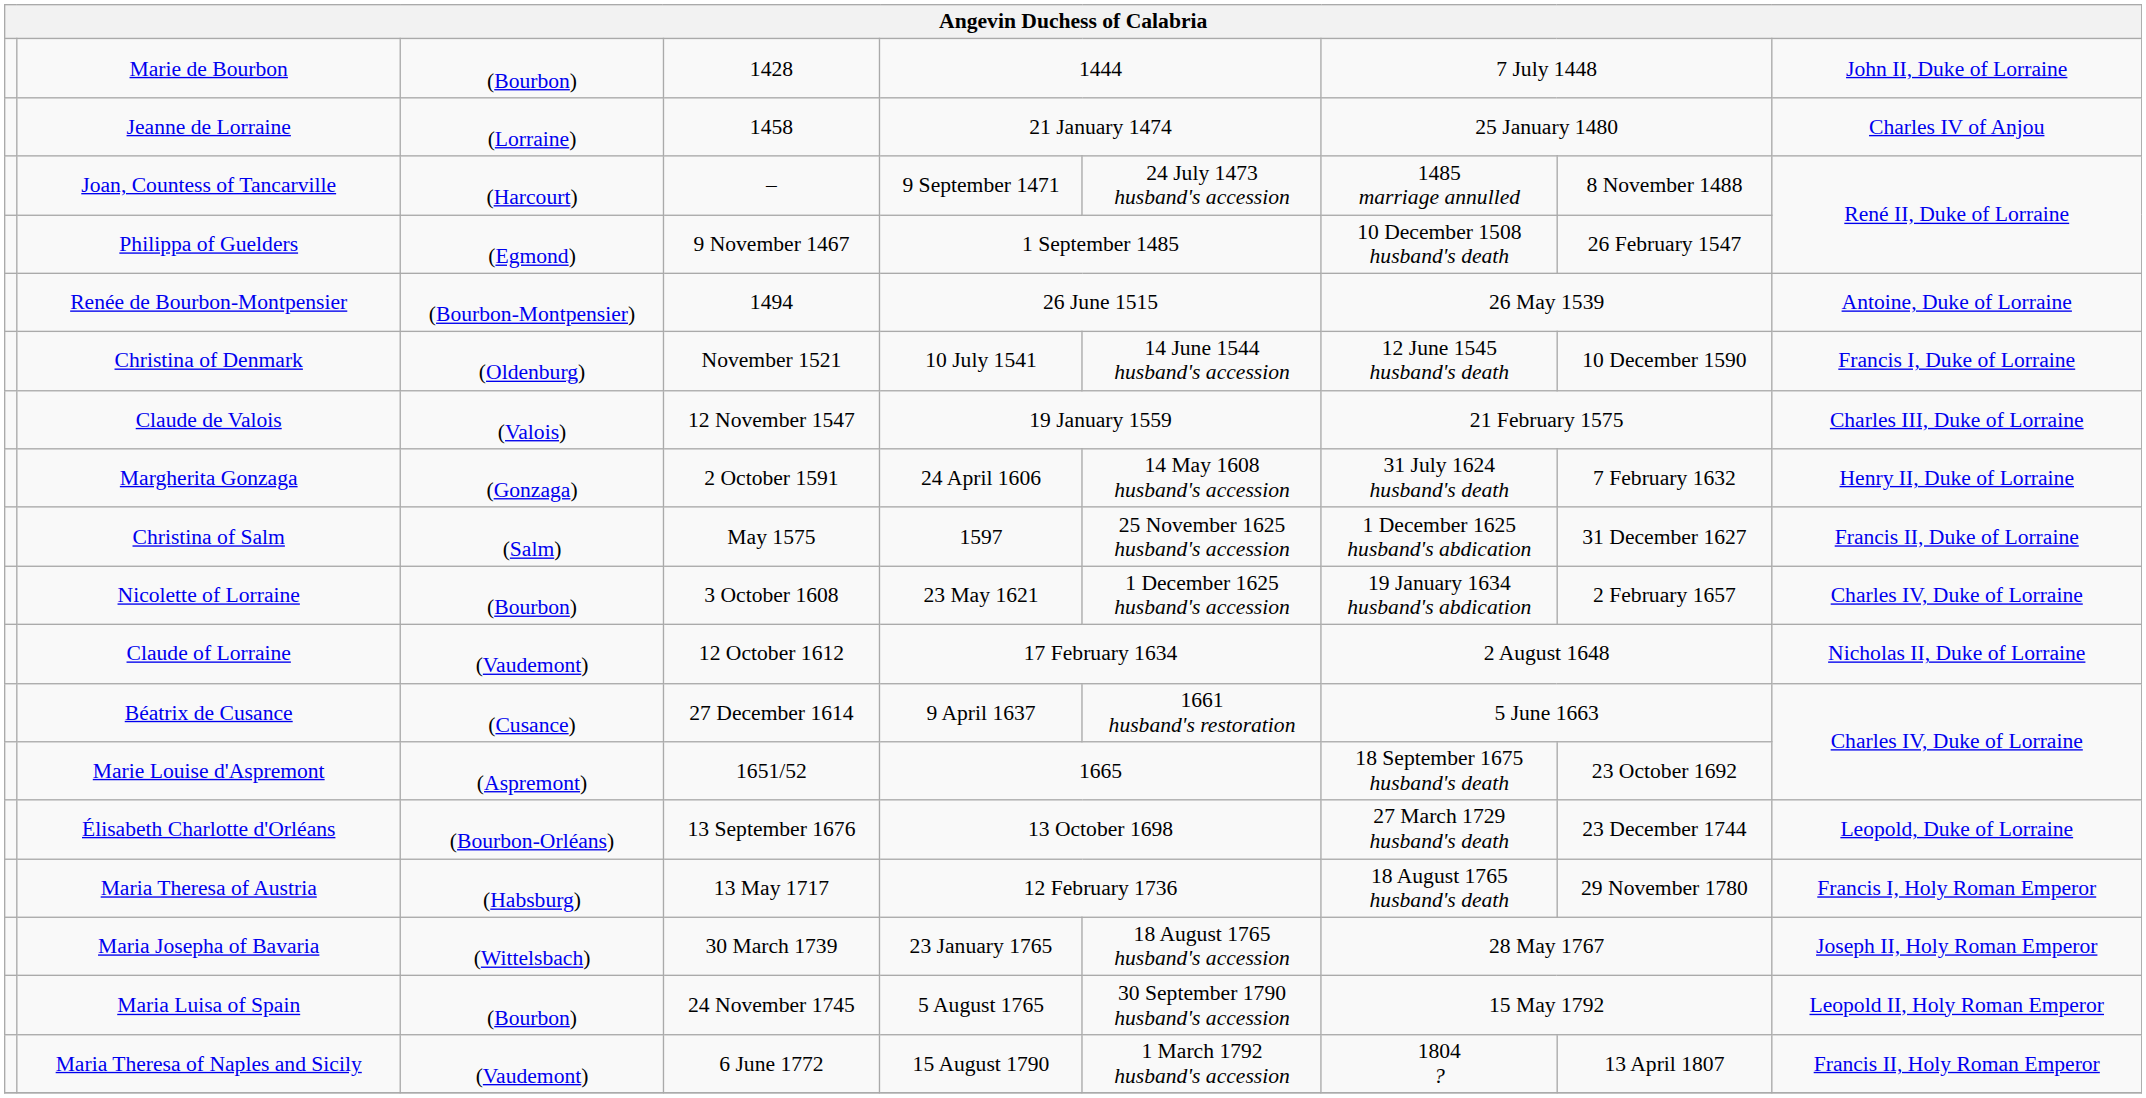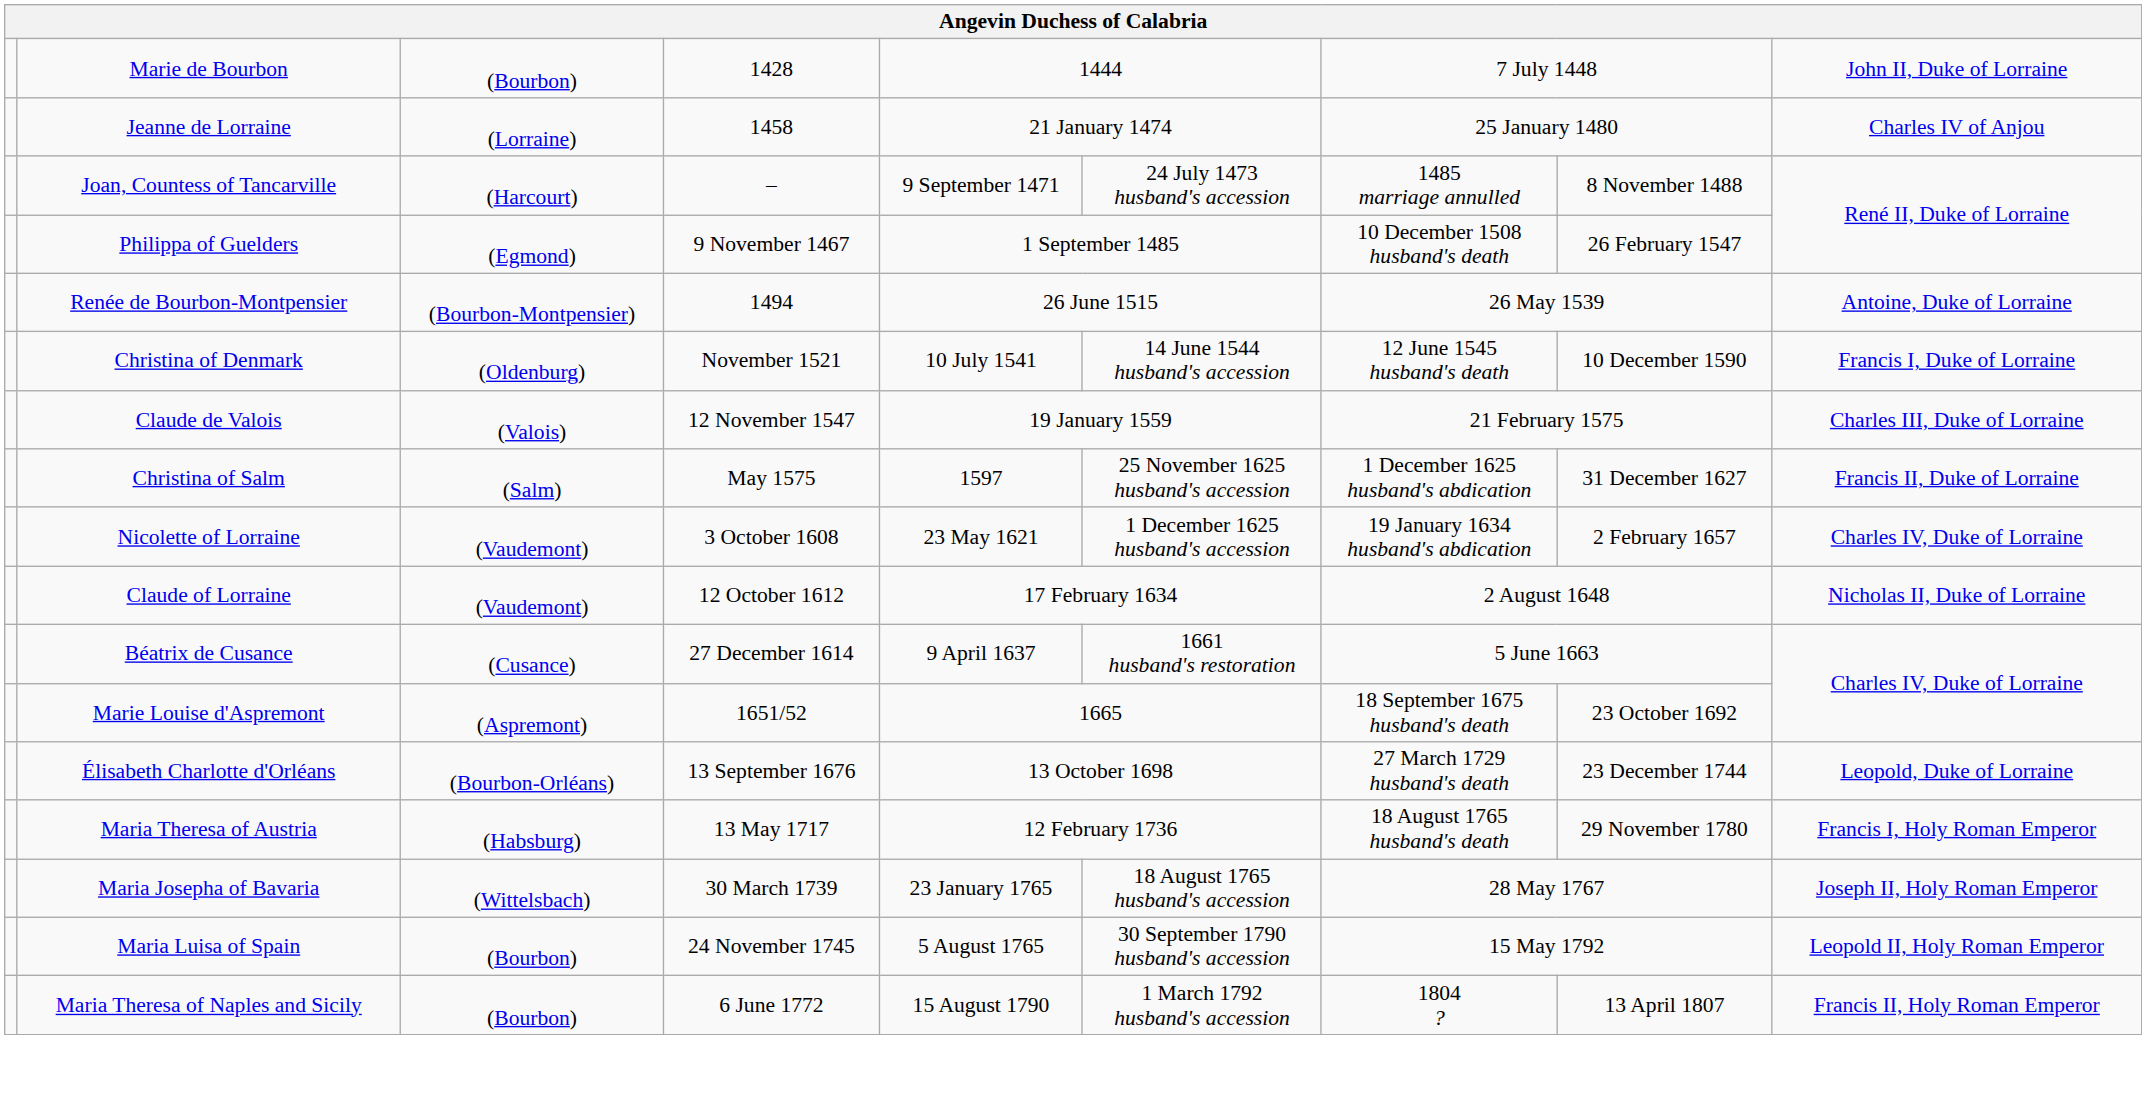 <table class="wikitable collapsible collapsed" style="width:100%; text-align:center">
 <tr>
 <th colspan=9>Angevin Duchess of Calabria</th>
 </tr>
 <tr>
 <td></td>
 <td><a href='#'>Marie de Bourbon</a></td>
 <td><br>(<a href='#'>Bourbon</a>)</td>
 <td>1428</td>
 <td colspan=2>1444</td>
 <td colspan=2>7 July 1448</td>
 <td><a href='#'>John II, Duke of Lorraine</a></td>
 </tr>
 <tr>
 <td></td>
 <td><a href='#'>Jeanne de Lorraine</a></td>
 <td><br> (<a href='#'>Lorraine</a>)</td>
 <td>1458</td>
 <td colspan=2>21 January 1474</td>
 <td colspan=2>25 January 1480</td>
 <td><a href='#'>Charles IV of Anjou</a></td>
 </tr>
 <tr>
 <td></td>
 <td><a href='#'>Joan, Countess of Tancarville</a></td>
 <td><br>(<a href='#'>Harcourt</a>)</td>
 <td>–</td>
 <td>9 September 1471</td>
 <td>24 July 1473<br><em>husband's accession</em></td>
 <td>1485<br><em>marriage annulled</em></td>
 <td>8 November 1488</td>
 <td rowspan=2><a href='#'>René II, Duke of Lorraine</a></td>
 </tr>
 <tr>
 <td align=center></td>
 <td align=center><a href='#'>Philippa of Guelders</a></td>
 <td><br>(<a href='#'>Egmond</a>)</td>
 <td>9 November 1467</td>
 <td colspan=2>1 September 1485</td>
 <td>10 December 1508<br><em>husband's death</em></td>
 <td>26 February 1547</td>
 </tr>
 <tr>
 <td></td>
 <td><a href='#'>Renée de Bourbon-Montpensier</a></td>
 <td><br>(<a href='#'>Bourbon-Montpensier</a>)</td>
 <td>1494</td>
 <td colspan=2>26 June 1515</td>
 <td colspan=2>26 May 1539</td>
 <td><a href='#'>Antoine, Duke of Lorraine</a></td>
 </tr>
 <tr>
 <td></td>
 <td><a href='#'>Christina of Denmark</a></td>
 <td><br>(<a href='#'>Oldenburg</a>)</td>
 <td>November 1521</td>
 <td>10 July 1541</td>
 <td>14 June 1544<br><em>husband's accession</em></td>
 <td>12 June 1545<br><em>husband's death</em></td>
 <td>10 December 1590</td>
 <td><a href='#'>Francis I, Duke of Lorraine</a></td>
 </tr>
 <tr>
 <td></td>
 <td><a href='#'>Claude de Valois</a></td>
 <td><br>(<a href='#'>Valois</a>)</td>
 <td>12 November 1547</td>
 <td colspan=2>19 January 1559</td>
 <td colspan=2>21 February 1575</td>
 <td><a href='#'>Charles III, Duke of Lorraine</a></td>
 </tr>
 <tr>
 <td></td>
-<td><a href='#'>Margherita Gonzaga</a></td>
-<td><br>(<a href='#'>Gonzaga</a>)</td>
-<td>2 October 1591</td>
-<td>24 April 1606</td>
-<td>14 May 1608<br><em>husband's accession</em></td>
-<td>31 July 1624<br><em>husband's death</em></td>
-<td>7 February 1632</td>
-<td><a href='#'>Henry II, Duke of Lorraine</a></td>
-</tr>
-<tr>
-<td></td>
 <td><a href='#'>Christina of Salm</a></td>
 <td><br>(<a href='#'>Salm</a>)</td>
 <td>May 1575</td>
 <td>1597</td>
 <td>25 November 1625<br><em>husband's accession</em></td>
 <td>1 December 1625<br><em>husband's abdication</em></td>
 <td>31 December 1627</td>
 <td><a href='#'>Francis II, Duke of Lorraine</a></td>
 </tr>
 <tr>
 <td></td>
 <td><a href='#'>Nicolette of Lorraine</a></td>
-<td><br>(<a href='#'>Bourbon</a>)</td>
+<td><br>(<a href='#'>Vaudemont</a>)</td>
 <td>3 October 1608</td>
 <td>23 May 1621</td>
 <td>1 December 1625<br><em>husband's accession</em></td>
 <td>19 January 1634<br><em>husband's abdication</em></td>
 <td>2 February 1657</td>
 <td><a href='#'>Charles IV, Duke of Lorraine</a></td>
 </tr>
 <tr>
 <td></td>
 <td><a href='#'>Claude of Lorraine</a></td>
 <td><br>(<a href='#'>Vaudemont</a>)</td>
 <td>12 October 1612</td>
 <td colspan=2>17 February 1634</td>
 <td colspan=2>2 August 1648</td>
 <td><a href='#'>Nicholas II, Duke of Lorraine</a></td>
 </tr>
 <tr>
 <td></td>
 <td><a href='#'>Béatrix de Cusance</a></td>
 <td><br>(<a href='#'>Cusance</a>)</td>
 <td>27 December 1614</td>
 <td>9 April 1637</td>
 <td>1661<br><em>husband's restoration</em></td>
 <td colspan=2>5 June 1663</td>
 <td rowspan=2><a href='#'>Charles IV, Duke of Lorraine</a></td>
 </tr>
 <tr>
 <td></td>
 <td><a href='#'>Marie Louise d'Aspremont</a></td>
 <td><br>(<a href='#'>Aspremont</a>)</td>
 <td>1651/52</td>
 <td colspan=2>1665</td>
 <td>18 September 1675<br><em>husband's death</em></td>
 <td>23 October 1692</td>
 </tr>
 <tr>
 <td></td>
 <td><a href='#'>Élisabeth Charlotte d'Orléans</a></td>
 <td><br>(<a href='#'>Bourbon-Orléans</a>)</td>
 <td>13 September 1676</td>
 <td colspan=2>13 October 1698</td>
 <td>27 March 1729<br><em>husband's death</em></td>
 <td>23 December 1744</td>
 <td><a href='#'>Leopold, Duke of Lorraine</a></td>
 </tr>
 <tr>
 <td></td>
 <td><a href='#'>Maria Theresa of Austria</a></td>
 <td><br>(<a href='#'>Habsburg</a>)</td>
 <td>13 May 1717</td>
 <td colspan=2>12 February 1736</td>
 <td>18 August 1765<br><em>husband's death</em></td>
 <td>29 November 1780</td>
 <td><a href='#'>Francis I, Holy Roman Emperor</a></td>
 </tr>
 <tr>
 <td></td>
 <td><a href='#'>Maria Josepha of Bavaria</a></td>
 <td><br>(<a href='#'>Wittelsbach</a>)</td>
 <td>30 March 1739</td>
 <td>23 January 1765</td>
 <td>18 August 1765<br><em>husband's accession</em></td>
 <td colspan=2>28 May 1767</td>
 <td><a href='#'>Joseph II, Holy Roman Emperor</a></td>
 </tr>
 <tr>
 <td></td>
 <td><a href='#'>Maria Luisa of Spain</a></td>
 <td><br>(<a href='#'>Bourbon</a>)</td>
 <td>24 November 1745</td>
 <td>5 August 1765</td>
 <td>30 September 1790<br><em>husband's accession</em></td>
 <td colspan=2>15 May 1792</td>
 <td><a href='#'>Leopold II, Holy Roman Emperor</a></td>
 </tr>
 <tr>
 <td></td>
 <td><a href='#'>Maria Theresa of Naples and Sicily</a></td>
-<td><br>(<a href='#'>Vaudemont</a>)</td>
+<td><br>(<a href='#'>Bourbon</a>)</td>
 <td>6 June 1772</td>
 <td>15 August 1790</td>
 <td>1 March 1792<br><em>husband's accession</em></td>
 <td>1804<br><em>?</em></td>
 <td>13 April 1807</td>
 <td><a href='#'>Francis II, Holy Roman Emperor</a></td>
 </tr>
 <tr>
 </tr>
 </table>
